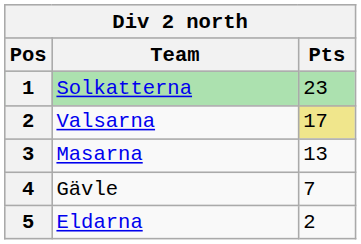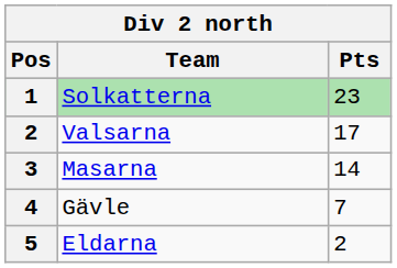 <table class="wikitable">
 <tr>
 <th colspan="3">Div 2 north</th>
 </tr>
 <tr>
 <th width=20>Pos</th>
 <th width=150>Team</th>
 <th width=30>Pts</th>
 </tr>
 <tr style="background:#ACE1AF;">
 <th>1</th>
 <td><a href='#'>Solkatterna</a></td>
 <td>23</td>
 </tr>
 <tr>
 <th>2</th>
 <td><a href='#'>Valsarna</a></td>
-<td style="background: khaki;">17</td>
+<td>17</td>
 </tr>
 <tr>
 <th>3</th>
 <td><a href='#'>Masarna</a></td>
-<td>13</td>
+<td>14</td>
 </tr>
 <tr>
 <th>4</th>
 <td>Gävle</td>
 <td>7</td>
 </tr>
 <tr>
 <th>5</th>
 <td><a href='#'>Eldarna</a></td>
 <td>2</td>
 </tr>
 </table>
